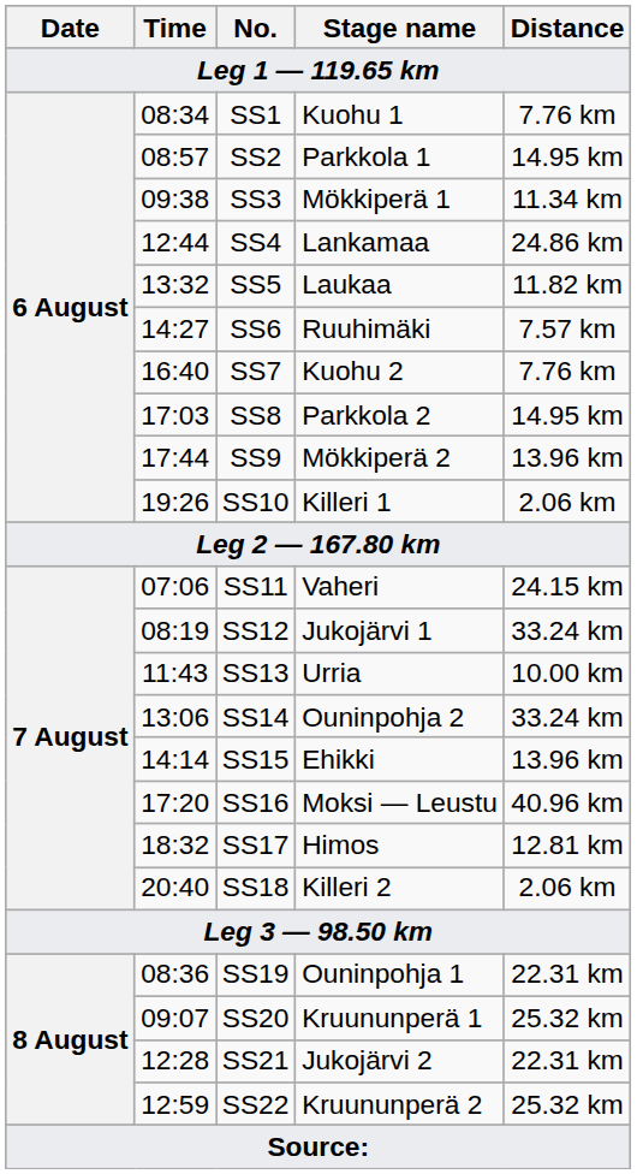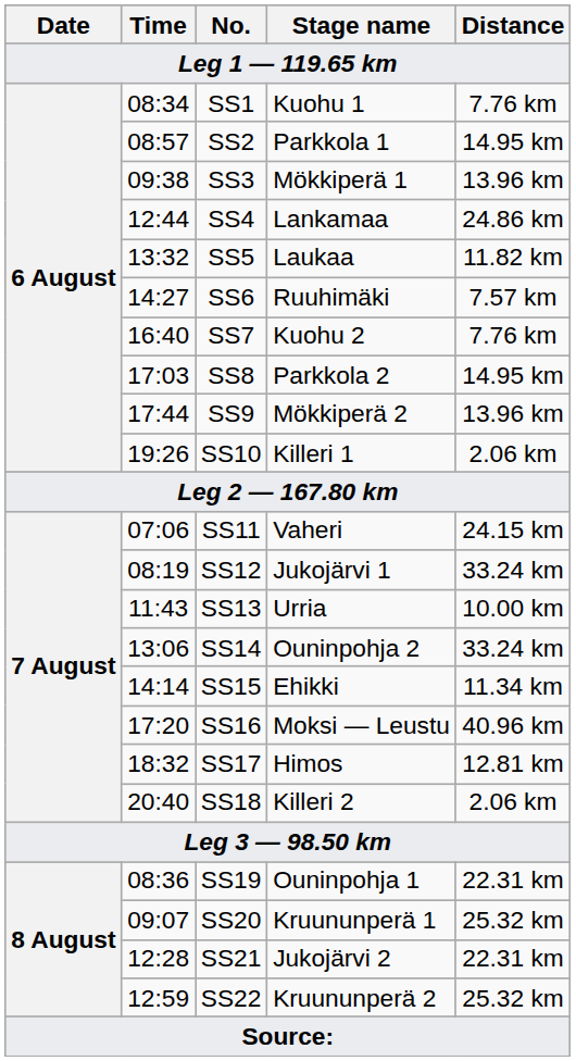 <table class="wikitable" style="font-size: 85%;">
 <tr>
 <th>Date</th>
 <th>Time</th>
 <th>No.</th>
 <th>Stage name</th>
 <th>Distance</th>
 </tr>
 <tr>
 <td style="background-color:#EAECF0; text-align:center" colspan="5"><strong><em>Leg 1 — 119.65 km</em></strong></td>
 </tr>
 <tr>
 <th rowspan="10">6 August</th>
 <td align="center">08:34</td>
 <td align="center">SS1</td>
 <td>Kuohu 1</td>
 <td align="center">7.76 km</td>
 </tr>
 <tr>
 <td align="center">08:57</td>
 <td align="center">SS2</td>
 <td>Parkkola 1</td>
 <td align="center">14.95 km</td>
 </tr>
 <tr>
 <td align="center">09:38</td>
 <td align="center">SS3</td>
 <td>Mökkiperä 1</td>
-<td align="center">11.34 km</td>
+<td align="center">13.96 km</td>
 </tr>
 <tr>
 <td align="center">12:44</td>
 <td align="center">SS4</td>
 <td>Lankamaa</td>
 <td align="center">24.86 km</td>
 </tr>
 <tr>
 <td align="center">13:32</td>
 <td align="center">SS5</td>
 <td>Laukaa</td>
 <td align="center">11.82 km</td>
 </tr>
 <tr>
 <td align="center">14:27</td>
 <td align="center">SS6</td>
 <td>Ruuhimäki</td>
 <td align="center">7.57 km</td>
 </tr>
 <tr>
 <td align="center">16:40</td>
 <td align="center">SS7</td>
 <td>Kuohu 2</td>
 <td align="center">7.76 km</td>
 </tr>
 <tr>
 <td align="center">17:03</td>
 <td align="center">SS8</td>
 <td>Parkkola 2</td>
 <td align="center">14.95 km</td>
 </tr>
 <tr>
 <td align="center">17:44</td>
 <td align="center">SS9</td>
 <td>Mökkiperä 2</td>
 <td align="center">13.96 km</td>
 </tr>
 <tr>
 <td align="center">19:26</td>
 <td align="center">SS10</td>
 <td>Killeri 1</td>
 <td align="center">2.06 km</td>
 </tr>
 <tr>
 <td style="background-color:#EAECF0; text-align:center" colspan="5"><strong><em>Leg 2 — 167.80 km</em></strong></td>
 </tr>
 <tr>
 <th rowspan="8">7 August</th>
 <td align="center">07:06</td>
 <td align="center">SS11</td>
 <td>Vaheri</td>
 <td align="center">24.15 km</td>
 </tr>
 <tr>
 <td align="center">08:19</td>
 <td align="center">SS12</td>
 <td>Jukojärvi 1</td>
 <td align="center">33.24 km</td>
 </tr>
 <tr>
 <td align="center">11:43</td>
 <td align="center">SS13</td>
 <td>Urria</td>
 <td align="center">10.00 km</td>
 </tr>
 <tr>
 <td align="center">13:06</td>
 <td align="center">SS14</td>
 <td>Ouninpohja 2</td>
 <td align="center">33.24 km</td>
 </tr>
 <tr>
 <td align="center">14:14</td>
 <td align="center">SS15</td>
 <td>Ehikki</td>
-<td align="center">13.96 km</td>
+<td align="center">11.34 km</td>
 </tr>
 <tr>
 <td align="center">17:20</td>
 <td align="center">SS16</td>
 <td>Moksi — Leustu</td>
 <td align="center">40.96 km</td>
 </tr>
 <tr>
 <td align="center">18:32</td>
 <td align="center">SS17</td>
 <td>Himos</td>
 <td align="center">12.81 km</td>
 </tr>
 <tr>
 <td align="center">20:40</td>
 <td align="center">SS18</td>
 <td>Killeri 2</td>
 <td align="center">2.06 km</td>
 </tr>
 <tr>
 <td style="background-color:#EAECF0; text-align:center" colspan="5"><strong><em>Leg 3 — 98.50 km</em></strong></td>
 </tr>
 <tr>
 <th rowspan="4">8 August</th>
 <td align="center">08:36</td>
 <td align="center">SS19</td>
 <td>Ouninpohja 1</td>
 <td align="center">22.31 km</td>
 </tr>
 <tr>
 <td align="center">09:07</td>
 <td align="center">SS20</td>
 <td>Kruununperä 1</td>
 <td align="center">25.32 km</td>
 </tr>
 <tr>
 <td align="center">12:28</td>
 <td align="center">SS21</td>
 <td>Jukojärvi 2</td>
 <td align="center">22.31 km</td>
 </tr>
 <tr>
 <td align="center">12:59</td>
 <td align="center">SS22</td>
 <td>Kruununperä 2</td>
 <td align="center">25.32 km</td>
 </tr>
 <tr>
 <td style="background-color:#EAECF0; text-align:center" colspan="5"><strong>Source:</strong></td>
 </tr>
 </table>
